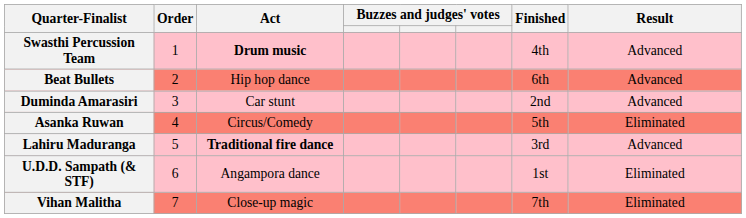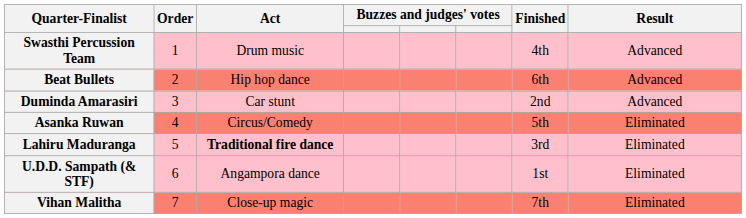 <table class="wikitable plainrowheaders sortable" style="text-align:center;">
 <tr>
 <th scope="col" rowspan="2" class="unsortable" style="width:18em;">Quarter-Finalist</th>
 <th scope="col" rowspan="2" style="width:1em;">Order</th>
 <th scope="col" rowspan="2" class="unsortable" style="width:16em;">Act</th>
 <th scope="col" colspan="3" class="unsortable" style="width:24em;">Buzzes and judges' votes</th>
 <th scope="col" rowspan="2" style="width:0.25em;">Finished</th>
 <th scope="col" rowspan="2" style="width:23em;">Result</th>
 </tr>
 <tr>
 <th scope="col" style="width:6em;"></th>
 <th scope="col" style="width:6em;"></th>
 <th scope="col" style="width:6em;"></th>
 </tr>
 <tr bgcolor=pink>
 <th scope="row">Swasthi Percussion Team</th>
 <td>1</td>
-<td><strong>Drum music</strong></td>
+<td>Drum music</td>
 <td></td>
 <td></td>
 <td></td>
 <td>4th</td>
 <td>Advanced</td>
 </tr>
 <tr bgcolor=salmon>
 <th scope="row">Beat Bullets</th>
 <td>2</td>
 <td>Hip hop dance</td>
 <td></td>
 <td></td>
 <td></td>
 <td>6th</td>
 <td>Advanced</td>
 </tr>
 <tr bgcolor=pink>
 <th scope="row">Duminda Amarasiri</th>
 <td>3</td>
 <td>Car stunt</td>
 <td></td>
 <td></td>
 <td></td>
 <td>2nd</td>
 <td>Advanced</td>
 </tr>
 <tr bgcolor=salmon>
 <th scope="row">Asanka Ruwan</th>
 <td>4</td>
 <td>Circus/Comedy</td>
 <td></td>
 <td></td>
 <td></td>
 <td>5th</td>
 <td>Eliminated</td>
 </tr>
 <tr bgcolor=pink>
 <th scope="row">Lahiru Maduranga</th>
 <td>5</td>
 <td><strong>Traditional fire dance</strong></td>
 <td></td>
 <td></td>
 <td></td>
 <td>3rd</td>
-<td>Advanced</td>
+<td>Eliminated</td>
 </tr>
 <tr bgcolor=pink>
 <th scope="row">U.D.D. Sampath (& STF)</th>
 <td>6</td>
 <td>Angampora dance</td>
 <td></td>
 <td></td>
 <td></td>
 <td>1st</td>
 <td>Eliminated</td>
 </tr>
 <tr bgcolor=salmon>
 <th scope="row">Vihan Malitha</th>
 <td>7</td>
 <td>Close-up magic</td>
 <td></td>
 <td></td>
 <td></td>
 <td>7th</td>
 <td>Eliminated</td>
 </tr>
 </table>
